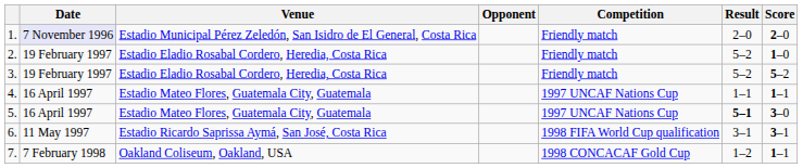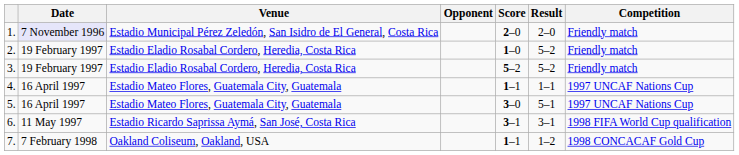 <table class="wikitable">
 <tr>
 <th></th>
 <th>Date</th>
 <th>Venue</th>
 <th>Opponent</th>
+<th>Score</th>
+<th>Result</th>
 <th>Competition</th>
-<th>Result</th>
-<th>Score</th>
 </tr>
 <tr>
 <td align="center">1.</td>
 <td style="background: lavender;">7 November 1996</td>
 <td><a href='#'>Estadio Municipal Pérez Zeledón</a>, <a href='#'>San Isidro de El General</a>, <a href='#'>Costa Rica</a></td>
 <td></td>
+<td align="center"><strong>2</strong>–0</td>
+<td align="center">2–0</td>
 <td><a href='#'>Friendly match</a></td>
-<td align="center">2–0</td>
-<td align="center"><strong>2</strong>–0</td>
 </tr>
 <tr>
 <td align="center">2.</td>
 <td>19 February 1997</td>
 <td><a href='#'>Estadio Eladio Rosabal Cordero</a>, <a href='#'>Heredia, Costa Rica</a></td>
 <td></td>
+<td align="center"><strong>1</strong>–0</td>
+<td align="center">5–2</td>
 <td><a href='#'>Friendly match</a></td>
-<td align="center">5–2</td>
-<td align="center"><strong>1</strong>–0</td>
 </tr>
 <tr>
 <td align="center">3.</td>
 <td>19 February 1997</td>
 <td><a href='#'>Estadio Eladio Rosabal Cordero</a>, <a href='#'>Heredia, Costa Rica</a></td>
 <td></td>
+<td align="center"><strong>5</strong>–2</td>
+<td align="center">5–2</td>
 <td><a href='#'>Friendly match</a></td>
-<td align="center">5–2</td>
-<td align="center"><strong>5</strong>–2</td>
 </tr>
 <tr>
 <td align="center">4.</td>
 <td>16 April 1997</td>
 <td><a href='#'>Estadio Mateo Flores</a>, <a href='#'>Guatemala City</a>, <a href='#'>Guatemala</a></td>
 <td></td>
+<td align="center"><strong>1</strong>–1</td>
+<td align="center">1–1</td>
 <td><a href='#'>1997 UNCAF Nations Cup</a></td>
-<td align="center">1–1</td>
-<td align="center"><strong>1</strong>–1</td>
 </tr>
 <tr>
 <td align="center">5.</td>
 <td>16 April 1997</td>
 <td><a href='#'>Estadio Mateo Flores</a>, <a href='#'>Guatemala City</a>, <a href='#'>Guatemala</a></td>
 <td></td>
+<td align="center"><strong>3</strong>–0</td>
+<td align="center">5–1</td>
 <td><a href='#'>1997 UNCAF Nations Cup</a></td>
-<td align="center"><strong>5–1</strong></td>
-<td align="center"><strong>3</strong>–0</td>
 </tr>
 <tr>
 <td align="center">6.</td>
 <td>11 May 1997</td>
 <td><a href='#'>Estadio Ricardo Saprissa Aymá</a>, <a href='#'>San José, Costa Rica</a></td>
 <td></td>
+<td align="center"><strong>3</strong>–1</td>
+<td align="center">3–1</td>
 <td><a href='#'>1998 FIFA World Cup qualification</a></td>
-<td align="center">3–1</td>
-<td align="center"><strong>3</strong>–1</td>
 </tr>
 <tr>
 <td align="center">7.</td>
 <td>7 February 1998</td>
 <td><a href='#'>Oakland Coliseum</a>, <a href='#'>Oakland</a>, USA</td>
 <td></td>
+<td align="center"><strong>1</strong>–1</td>
+<td align="center">1–2</td>
 <td><a href='#'>1998 CONCACAF Gold Cup</a></td>
-<td align="center">1–2</td>
-<td align="center"><strong>1</strong>–1</td>
 </tr>
 </table>
